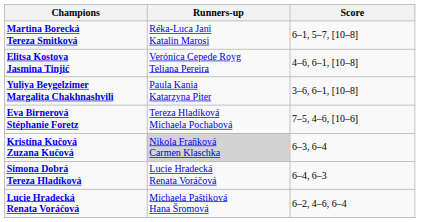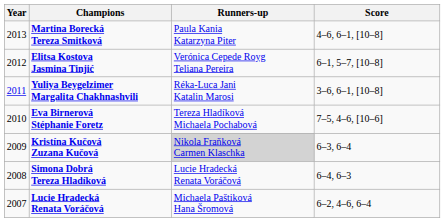 <table class="wikitable" style="font-size:90%">
 <tr>
+<th>Year</th>
 <th width="200">Champions</th>
 <th width="200">Runners-up</th>
 <th width="175">Score</th>
 </tr>
 <tr>
+<td>2013</td>
 <td> <strong><a href='#'>Martina Borecká</a></strong> <br>  <strong><a href='#'>Tereza Smitková</a></strong></td>
-<td> <a href='#'>Réka-Luca Jani</a> <br>  <a href='#'>Katalin Marosi</a></td>
+<td> <a href='#'>Paula Kania</a> <br>  <a href='#'>Katarzyna Piter</a></td>
+<td>4–6, 6–1, [10–8]</td>
+</tr>
+<tr>
+<td>2012</td>
+<td> <strong><a href='#'>Elitsa Kostova</a></strong> <br>  <strong><a href='#'>Jasmina Tinjić</a></strong></td>
+<td> <a href='#'>Verónica Cepede Royg</a> <br>  <a href='#'>Teliana Pereira</a></td>
 <td>6–1, 5–7, [10–8]</td>
 </tr>
 <tr>
-<td> <strong><a href='#'>Elitsa Kostova</a></strong> <br>  <strong><a href='#'>Jasmina Tinjić</a></strong></td>
-<td> <a href='#'>Verónica Cepede Royg</a> <br>  <a href='#'>Teliana Pereira</a></td>
-<td>4–6, 6–1, [10–8]</td>
-</tr>
-<tr>
+<td><a href='#'>2011</a></td>
 <td> <strong><a href='#'>Yuliya Beygelzimer</a></strong> <br>  <strong><a href='#'>Margalita Chakhnashvili</a></strong></td>
-<td> <a href='#'>Paula Kania</a> <br>  <a href='#'>Katarzyna Piter</a></td>
+<td> <a href='#'>Réka-Luca Jani</a> <br>  <a href='#'>Katalin Marosi</a></td>
 <td>3–6, 6–1, [10–8]</td>
 </tr>
 <tr>
+<td>2010</td>
 <td> <strong><a href='#'>Eva Birnerová</a></strong> <br>  <strong><a href='#'>Stéphanie Foretz</a></strong></td>
 <td> <a href='#'>Tereza Hladíková</a> <br>  <a href='#'>Michaela Pochabová</a></td>
 <td>7–5, 4–6, [10–6]</td>
 </tr>
 <tr>
+<td>2009</td>
 <td> <strong><a href='#'>Kristína Kučová</a></strong> <br>  <strong><a href='#'>Zuzana Kučová</a></strong></td>
 <td style="background: lightgrey;"> <a href='#'>Nikola Fraňková</a> <br>  <a href='#'>Carmen Klaschka</a></td>
 <td>6–3, 6–4</td>
 </tr>
 <tr>
+<td>2008</td>
 <td> <strong><a href='#'>Simona Dobrá</a></strong> <br>  <strong><a href='#'>Tereza Hladíková</a></strong></td>
 <td> <a href='#'>Lucie Hradecká</a> <br>  <a href='#'>Renata Voráčová</a></td>
 <td>6–4, 6–3</td>
 </tr>
 <tr>
+<td>2007</td>
 <td> <strong><a href='#'>Lucie Hradecká</a></strong> <br>  <strong><a href='#'>Renata Voráčová</a></strong></td>
 <td> <a href='#'>Michaela Paštiková</a> <br>  <a href='#'>Hana Šromová</a></td>
 <td>6–2, 4–6, 6–4</td>
 </tr>
 </table>
